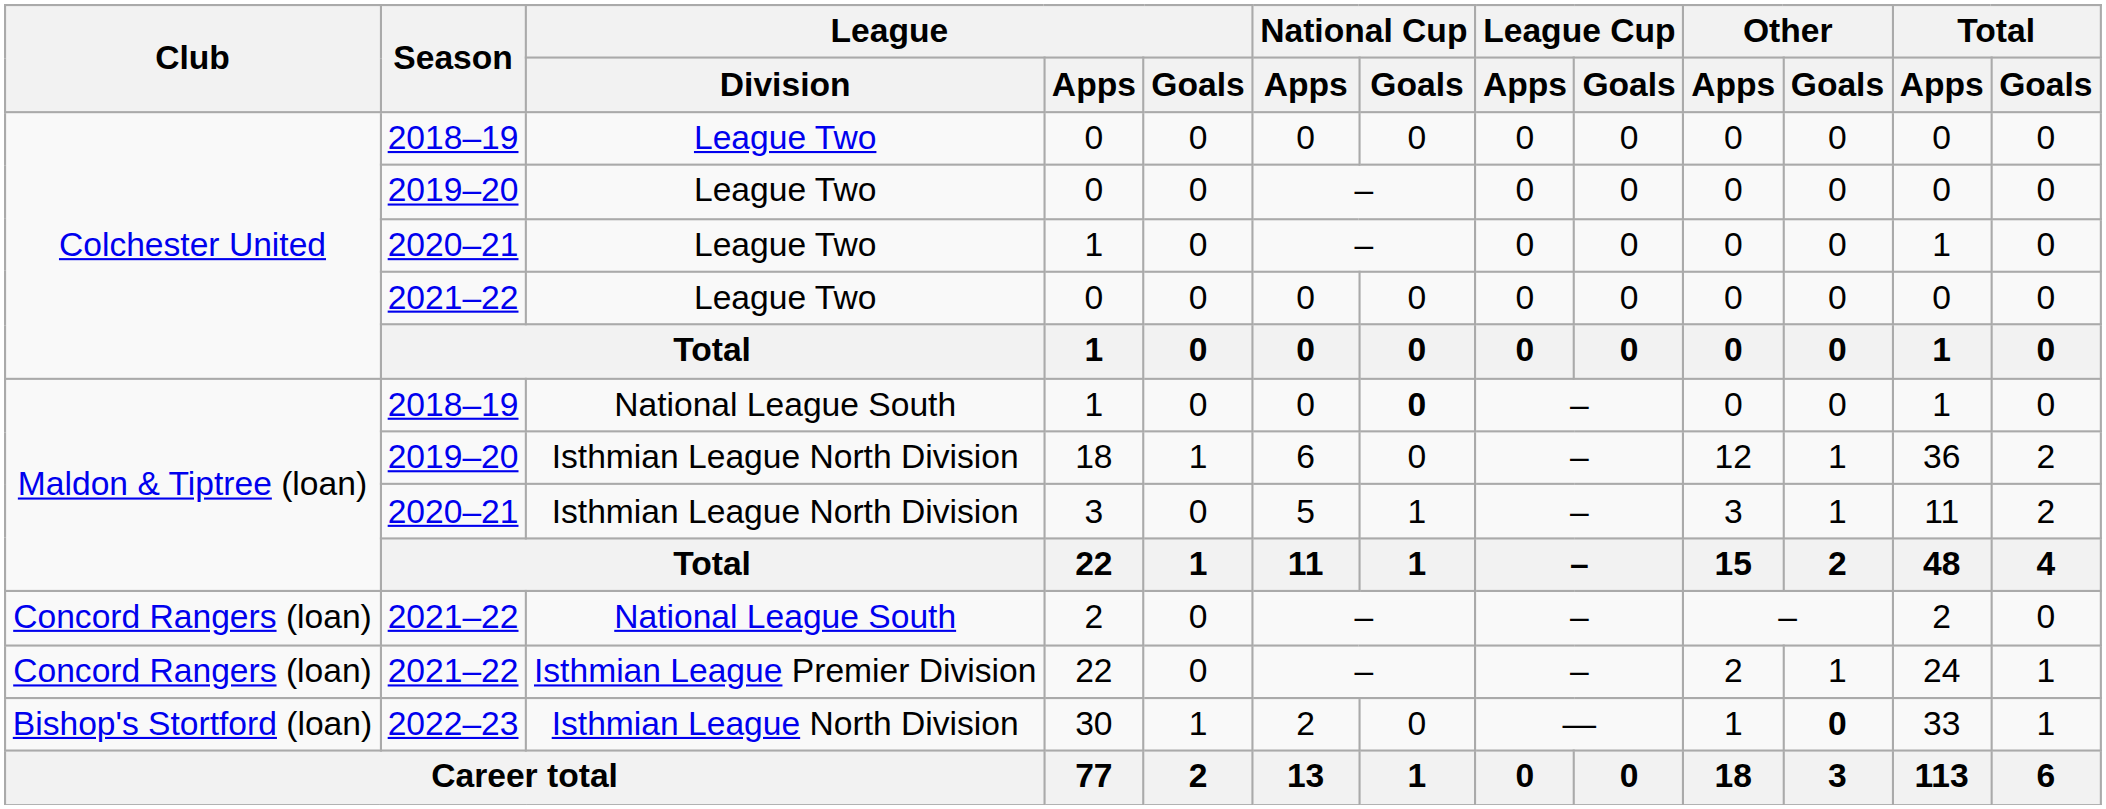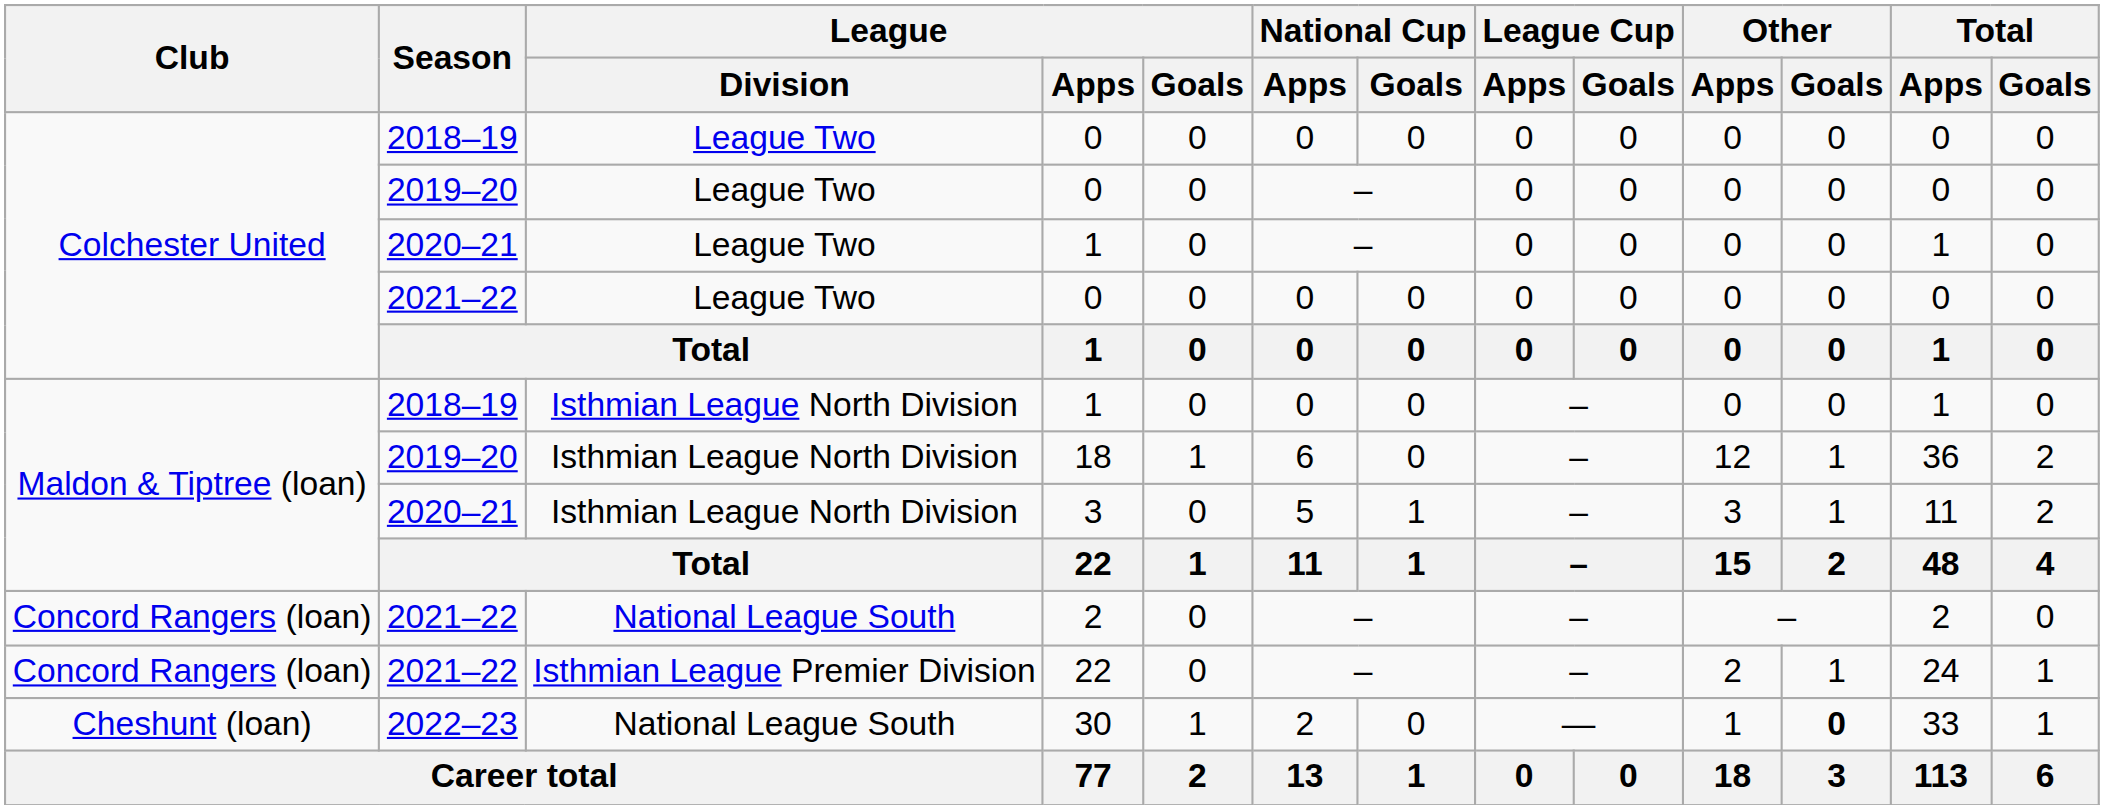 <table class=wikitable style=text-align:center>
 <tr>
 <th rowspan=2>Club</th>
 <th rowspan=2>Season</th>
 <th colspan=3>League</th>
 <th colspan=2>National Cup</th>
 <th colspan=2>League Cup</th>
 <th colspan=2>Other</th>
 <th colspan=2>Total</th>
 </tr>
 <tr>
 <th>Division</th>
 <th>Apps</th>
 <th>Goals</th>
 <th>Apps</th>
 <th>Goals</th>
 <th>Apps</th>
 <th>Goals</th>
 <th>Apps</th>
 <th>Goals</th>
 <th>Apps</th>
 <th>Goals</th>
 </tr>
 <tr>
 <td rowspan=5><a href='#'>Colchester United</a></td>
 <td><a href='#'>2018–19</a></td>
 <td><a href='#'>League Two</a></td>
 <td>0</td>
 <td>0</td>
 <td>0</td>
 <td>0</td>
 <td>0</td>
 <td>0</td>
 <td>0</td>
 <td>0</td>
 <td>0</td>
 <td>0</td>
 </tr>
 <tr>
 <td><a href='#'>2019–20</a></td>
 <td>League Two</td>
 <td>0</td>
 <td>0</td>
 <td colspan=2>–</td>
 <td>0</td>
 <td>0</td>
 <td>0</td>
 <td>0</td>
 <td>0</td>
 <td>0</td>
 </tr>
 <tr>
 <td><a href='#'>2020–21</a></td>
 <td>League Two</td>
 <td>1</td>
 <td>0</td>
 <td colspan=2>–</td>
 <td>0</td>
 <td>0</td>
 <td>0</td>
 <td>0</td>
 <td>1</td>
 <td>0</td>
 </tr>
 <tr>
 <td><a href='#'>2021–22</a></td>
 <td>League Two</td>
 <td>0</td>
 <td>0</td>
 <td>0</td>
 <td>0</td>
 <td>0</td>
 <td>0</td>
 <td>0</td>
 <td>0</td>
 <td>0</td>
 <td>0</td>
 </tr>
 <tr>
 <th colspan=2>Total</th>
 <th>1</th>
 <th>0</th>
 <th>0</th>
 <th>0</th>
 <th>0</th>
 <th>0</th>
 <th>0</th>
 <th>0</th>
 <th>1</th>
 <th>0</th>
 </tr>
 <tr>
 <td rowspan=4><a href='#'>Maldon & Tiptree</a> (loan)</td>
 <td><a href='#'>2018–19</a></td>
-<td>National League South</td>
+<td><a href='#'>Isthmian League</a> North Division</td>
 <td>1</td>
 <td>0</td>
 <td>0</td>
-<td><strong>0</strong></td>
+<td>0</td>
 <td colspan=2>–</td>
 <td>0</td>
 <td>0</td>
 <td>1</td>
 <td>0</td>
 </tr>
 <tr>
 <td><a href='#'>2019–20</a></td>
 <td>Isthmian League North Division</td>
 <td>18</td>
 <td>1</td>
 <td>6</td>
 <td>0</td>
 <td colspan=2>–</td>
 <td>12</td>
 <td>1</td>
 <td>36</td>
 <td>2</td>
 </tr>
 <tr>
 <td><a href='#'>2020–21</a></td>
 <td>Isthmian League North Division</td>
 <td>3</td>
 <td>0</td>
 <td>5</td>
 <td>1</td>
 <td colspan=2>–</td>
 <td>3</td>
 <td>1</td>
 <td>11</td>
 <td>2</td>
 </tr>
 <tr>
 <th colspan=2>Total</th>
 <th>22</th>
 <th>1</th>
 <th>11</th>
 <th>1</th>
 <th colspan=2>–</th>
 <th>15</th>
 <th>2</th>
 <th>48</th>
 <th>4</th>
 </tr>
 <tr>
 <td><a href='#'>Concord Rangers</a> (loan)</td>
 <td><a href='#'>2021–22</a></td>
 <td><a href='#'>National League South</a></td>
 <td>2</td>
 <td>0</td>
 <td colspan=2>–</td>
 <td colspan=2>–</td>
 <td colspan=2>–</td>
 <td>2</td>
 <td>0</td>
 </tr>
 <tr>
 <td><a href='#'>Concord Rangers</a> (loan)</td>
 <td><a href='#'>2021–22</a></td>
 <td><a href='#'>Isthmian League</a> Premier Division</td>
 <td>22</td>
 <td>0</td>
 <td colspan=2>–</td>
 <td colspan=2>–</td>
 <td>2</td>
 <td>1</td>
 <td>24</td>
 <td>1</td>
 </tr>
 <tr>
-<td><a href='#'>Bishop's Stortford</a> (loan)</td>
+<td><a href='#'>Cheshunt</a> (loan)</td>
 <td><a href='#'>2022–23</a></td>
-<td><a href='#'>Isthmian League</a> North Division</td>
+<td>National League South</td>
 <td>30</td>
 <td>1</td>
 <td>2</td>
 <td>0</td>
 <td colspan="2">—</td>
 <td>1</td>
 <td><strong>0</strong></td>
 <td>33</td>
 <td>1</td>
 </tr>
 <tr>
 <th colspan=3>Career total</th>
 <th>77</th>
 <th>2</th>
 <th>13</th>
 <th>1</th>
 <th>0</th>
 <th>0</th>
 <th>18</th>
 <th>3</th>
 <th>113</th>
 <th>6</th>
 </tr>
 </table>
